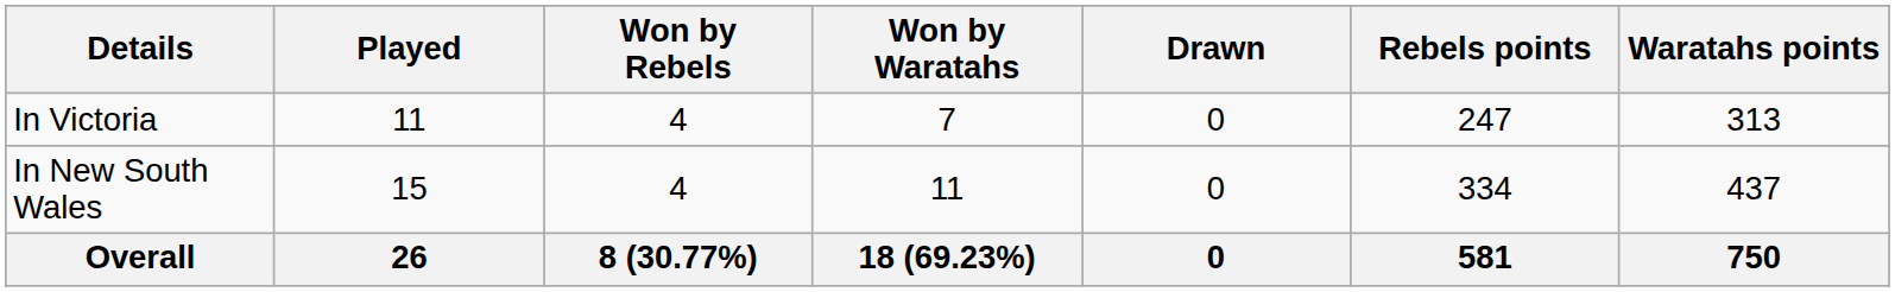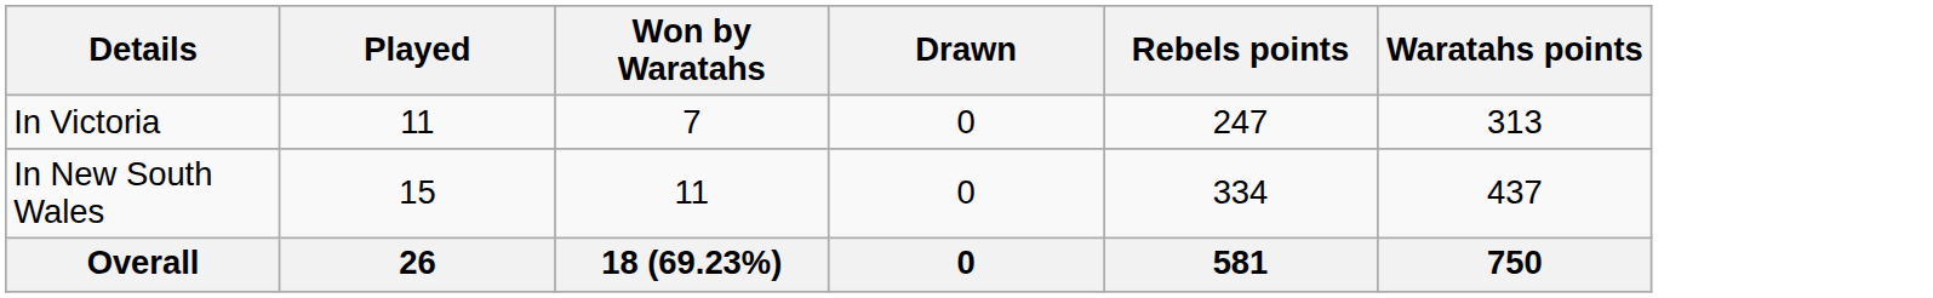 <table class="wikitable sortable">
 <tr>
 <th width="125">Details</th>
 <th width="125">Played</th>
-<th width="125">Won by<br>Rebels</th>
 <th width="125">Won by<br>Waratahs</th>
 <th width="125">Drawn</th>
 <th width="125">Rebels points</th>
 <th width="125">Waratahs points</th>
 </tr>
 <tr>
 <td>In Victoria</td>
 <td align=center>11</td>
-<td align=center>4</td>
 <td align=center>7</td>
 <td align=center>0</td>
 <td align=center>247</td>
 <td align=center>313</td>
 </tr>
 <tr>
 <td>In New South Wales</td>
 <td align=center>15</td>
-<td align=center>4</td>
 <td align=center>11</td>
 <td align=center>0</td>
 <td align=center>334</td>
 <td align=center>437</td>
 </tr>
 <tr>
 <th align=center>Overall</th>
 <th align=center>26</th>
-<th align=center>8 (30.77%)</th>
 <th align=center>18 (69.23%)</th>
 <th align=center>0</th>
 <th align=center>581</th>
 <th align=center>750</th>
 </tr>
 </table>
